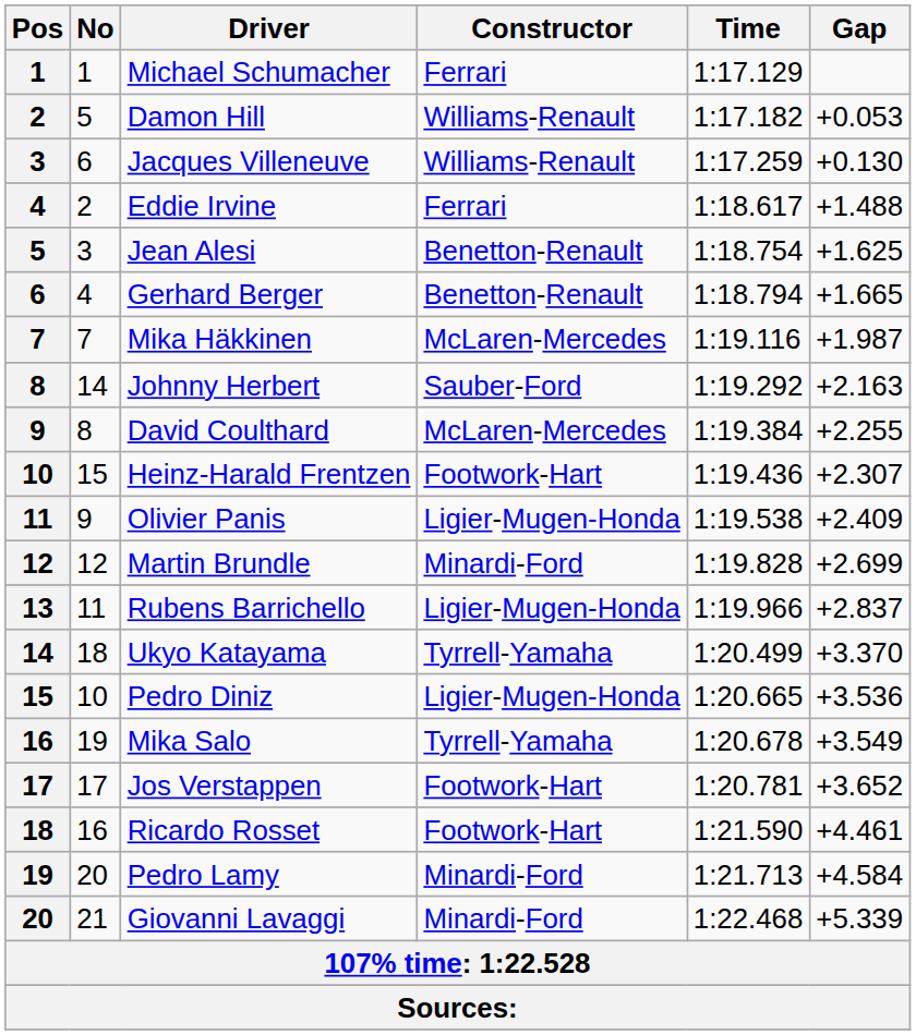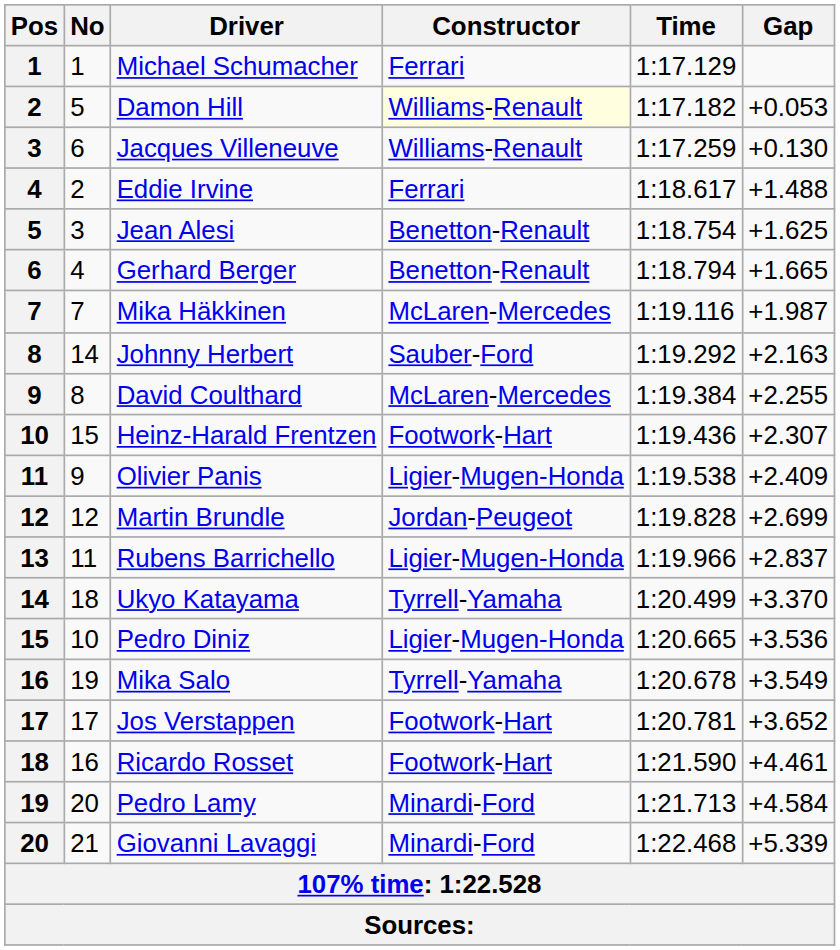 <table class="wikitable sortable" style="font-size: 95%;">
 <tr>
 <th>Pos</th>
 <th>No</th>
 <th>Driver</th>
 <th>Constructor</th>
 <th>Time</th>
 <th>Gap</th>
 </tr>
 <tr>
 <th>1</th>
 <td>1</td>
 <td> <a href='#'>Michael Schumacher</a></td>
 <td><a href='#'>Ferrari</a></td>
 <td>1:17.129</td>
 <td></td>
 </tr>
 <tr>
 <th>2</th>
 <td>5</td>
 <td> <a href='#'>Damon Hill</a></td>
-<td><a href='#'>Williams</a>-<a href='#'>Renault</a></td>
+<td style="background: lightyellow;"><a href='#'>Williams</a>-<a href='#'>Renault</a></td>
 <td>1:17.182</td>
 <td>+0.053</td>
 </tr>
 <tr>
 <th>3</th>
 <td>6</td>
 <td> <a href='#'>Jacques Villeneuve</a></td>
 <td><a href='#'>Williams</a>-<a href='#'>Renault</a></td>
 <td>1:17.259</td>
 <td>+0.130</td>
 </tr>
 <tr>
 <th>4</th>
 <td>2</td>
 <td> <a href='#'>Eddie Irvine</a></td>
 <td><a href='#'>Ferrari</a></td>
 <td>1:18.617</td>
 <td>+1.488</td>
 </tr>
 <tr>
 <th>5</th>
 <td>3</td>
 <td> <a href='#'>Jean Alesi</a></td>
 <td><a href='#'>Benetton</a>-<a href='#'>Renault</a></td>
 <td>1:18.754</td>
 <td>+1.625</td>
 </tr>
 <tr>
 <th>6</th>
 <td>4</td>
 <td> <a href='#'>Gerhard Berger</a></td>
 <td><a href='#'>Benetton</a>-<a href='#'>Renault</a></td>
 <td>1:18.794</td>
 <td>+1.665</td>
 </tr>
 <tr>
 <th>7</th>
 <td>7</td>
 <td> <a href='#'>Mika Häkkinen</a></td>
 <td><a href='#'>McLaren</a>-<a href='#'>Mercedes</a></td>
 <td>1:19.116</td>
 <td>+1.987</td>
 </tr>
 <tr>
 <th>8</th>
 <td>14</td>
 <td> <a href='#'>Johnny Herbert</a></td>
 <td><a href='#'>Sauber</a>-<a href='#'>Ford</a></td>
 <td>1:19.292</td>
 <td>+2.163</td>
 </tr>
 <tr>
 <th>9</th>
 <td>8</td>
 <td> <a href='#'>David Coulthard</a></td>
 <td><a href='#'>McLaren</a>-<a href='#'>Mercedes</a></td>
 <td>1:19.384</td>
 <td>+2.255</td>
 </tr>
 <tr>
 <th>10</th>
 <td>15</td>
 <td> <a href='#'>Heinz-Harald Frentzen</a></td>
 <td><a href='#'>Footwork</a>-<a href='#'>Hart</a></td>
 <td>1:19.436</td>
 <td>+2.307</td>
 </tr>
 <tr>
 <th>11</th>
 <td>9</td>
 <td> <a href='#'>Olivier Panis</a></td>
 <td><a href='#'>Ligier</a>-<a href='#'>Mugen-Honda</a></td>
 <td>1:19.538</td>
 <td>+2.409</td>
 </tr>
 <tr>
 <th>12</th>
 <td>12</td>
 <td> <a href='#'>Martin Brundle</a></td>
-<td><a href='#'>Minardi</a>-<a href='#'>Ford</a></td>
+<td><a href='#'>Jordan</a>-<a href='#'>Peugeot</a></td>
 <td>1:19.828</td>
 <td>+2.699</td>
 </tr>
 <tr>
 <th>13</th>
 <td>11</td>
 <td> <a href='#'>Rubens Barrichello</a></td>
 <td><a href='#'>Ligier</a>-<a href='#'>Mugen-Honda</a></td>
 <td>1:19.966</td>
 <td>+2.837</td>
 </tr>
 <tr>
 <th>14</th>
 <td>18</td>
 <td> <a href='#'>Ukyo Katayama</a></td>
 <td><a href='#'>Tyrrell</a>-<a href='#'>Yamaha</a></td>
 <td>1:20.499</td>
 <td>+3.370</td>
 </tr>
 <tr>
 <th>15</th>
 <td>10</td>
 <td> <a href='#'>Pedro Diniz</a></td>
 <td><a href='#'>Ligier</a>-<a href='#'>Mugen-Honda</a></td>
 <td>1:20.665</td>
 <td>+3.536</td>
 </tr>
 <tr>
 <th>16</th>
 <td>19</td>
 <td> <a href='#'>Mika Salo</a></td>
 <td><a href='#'>Tyrrell</a>-<a href='#'>Yamaha</a></td>
 <td>1:20.678</td>
 <td>+3.549</td>
 </tr>
 <tr>
 <th>17</th>
 <td>17</td>
 <td> <a href='#'>Jos Verstappen</a></td>
 <td><a href='#'>Footwork</a>-<a href='#'>Hart</a></td>
 <td>1:20.781</td>
 <td>+3.652</td>
 </tr>
 <tr>
 <th>18</th>
 <td>16</td>
 <td> <a href='#'>Ricardo Rosset</a></td>
 <td><a href='#'>Footwork</a>-<a href='#'>Hart</a></td>
 <td>1:21.590</td>
 <td>+4.461</td>
 </tr>
 <tr>
 <th>19</th>
 <td>20</td>
 <td> <a href='#'>Pedro Lamy</a></td>
 <td><a href='#'>Minardi</a>-<a href='#'>Ford</a></td>
 <td>1:21.713</td>
 <td>+4.584</td>
 </tr>
 <tr>
 <th>20</th>
 <td>21</td>
 <td> <a href='#'>Giovanni Lavaggi</a></td>
 <td><a href='#'>Minardi</a>-<a href='#'>Ford</a></td>
 <td>1:22.468</td>
 <td>+5.339</td>
 </tr>
 <tr>
 <th colspan=8><a href='#'>107% time</a>: 1:22.528</th>
 </tr>
 <tr>
 <th colspan="6">Sources:</th>
 </tr>
 </table>
